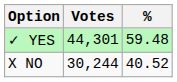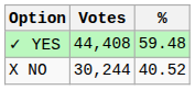 <table class="wikitable">
 <tr>
 <th>Option</th>
 <th>Votes</th>
 <th>%</th>
 </tr>
 <tr>
 <td style=background:#bbf8be>✓ YES</td>
-<td style=background:#bbf8be>44,301</td>
+<td style=background:#bbf8be>44,408</td>
 <td style=background:#bbf8be>59.48</td>
 </tr>
 <tr>
 <td>X NO</td>
 <td>30,244</td>
 <td>40.52</td>
 </tr>
 </table>
